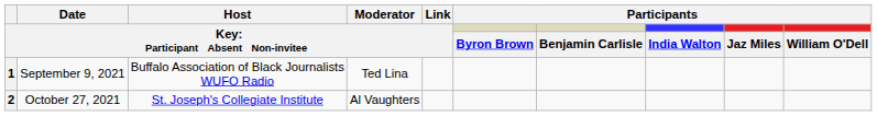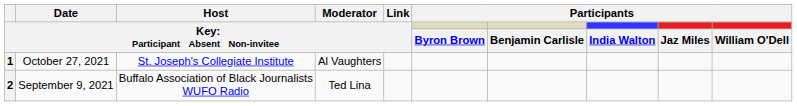 <table class="wikitable" style="text-align:center;">
 <tr>
 <th scope="col"></th>
 <th scope="col">Date</th>
 <th scope="col">Host</th>
 <th scope="col">Moderator</th>
 <th scope="col">Link</th>
 <th colspan="10" scope="col">Participants</th>
 </tr>
 <tr>
 <th colspan="5" rowspan="2">Key:<br> <small>Participant  </small>  <small>Absent  </small>  <small>Non-invitee  </small> </th>
 <th scope="col" style="background:#ddddbb;"></th>
 <th scope="col" style="background:#ddddbc;"></th>
 <th scope="col" style="background:#3333FF;"></th>
 <th scope="col" style="background:#e81d22;"></th>
 <th scope="col" style="background:#e81d22;"></th>
 </tr>
 <tr>
 <th scope="col"><a href='#'>Byron Brown</a></th>
 <th scope="col">Benjamin Carlisle</th>
 <th scope="col"><a href='#'>India Walton</a></th>
 <th scope="col">Jaz Miles</th>
 <th scope="col">William O'Dell</th>
 </tr>
 <tr>
 <th scope="row">1</th>
+<td style="white-space:nowrap;">October 27, 2021</td>
+<td style="white-space:nowrap;"><a href='#'>St. Joseph's Collegiate Institute</a></td>
+<td style="white-space:nowrap;">Al Vaughters</td>
+<td style="white-space:nowrap;"></td>
+<td></td>
+<td></td>
+<td></td>
+<td></td>
+<td></td>
+</tr>
+<tr>
+<th scope="row">2</th>
 <td style="white-space:nowrap;">September 9, 2021</td>
 <td style="white-space:nowrap;">Buffalo Association of Black Journalists<br><a href='#'>WUFO Radio</a></td>
 <td style="white-space:nowrap;">Ted Lina</td>
 <td style="white-space:nowrap;"></td>
 <td></td>
 <td></td>
 <td></td>
 <td></td>
 <td></td>
 </tr>
-<tr>
-<th scope="row">2</th>
-<td style="white-space:nowrap;">October 27, 2021</td>
-<td style="white-space:nowrap;"><a href='#'>St. Joseph's Collegiate Institute</a></td>
-<td style="white-space:nowrap;">Al Vaughters</td>
-<td style="white-space:nowrap;"></td>
-<td></td>
-<td></td>
-<td></td>
-<td></td>
-<td></td>
-</tr>
 </table>
